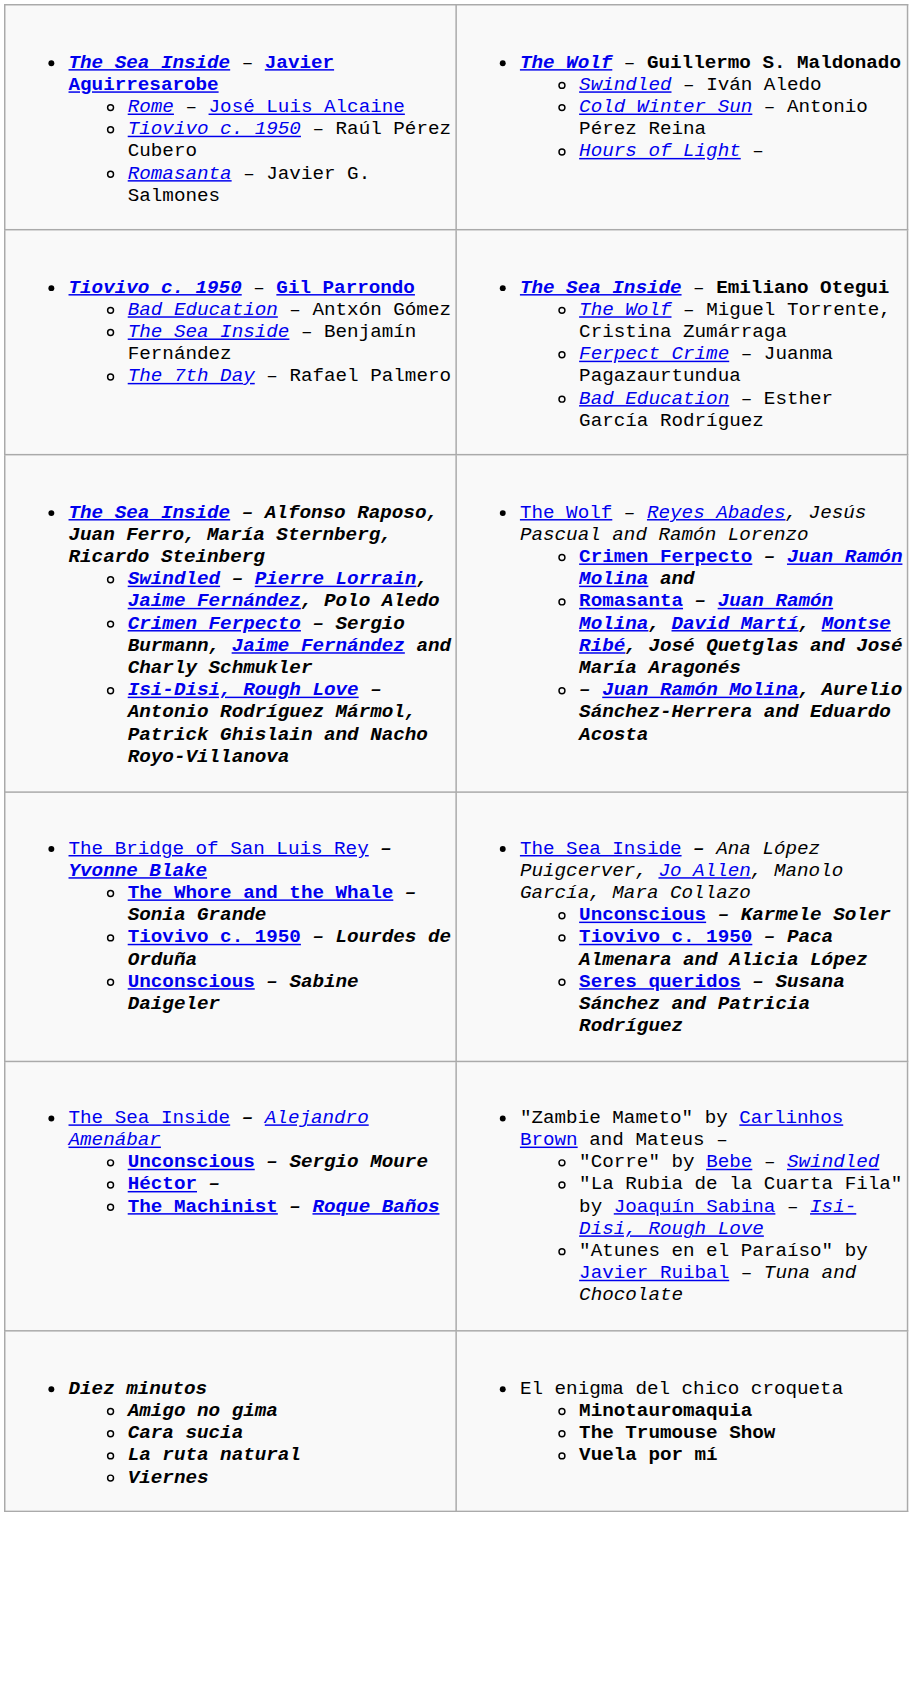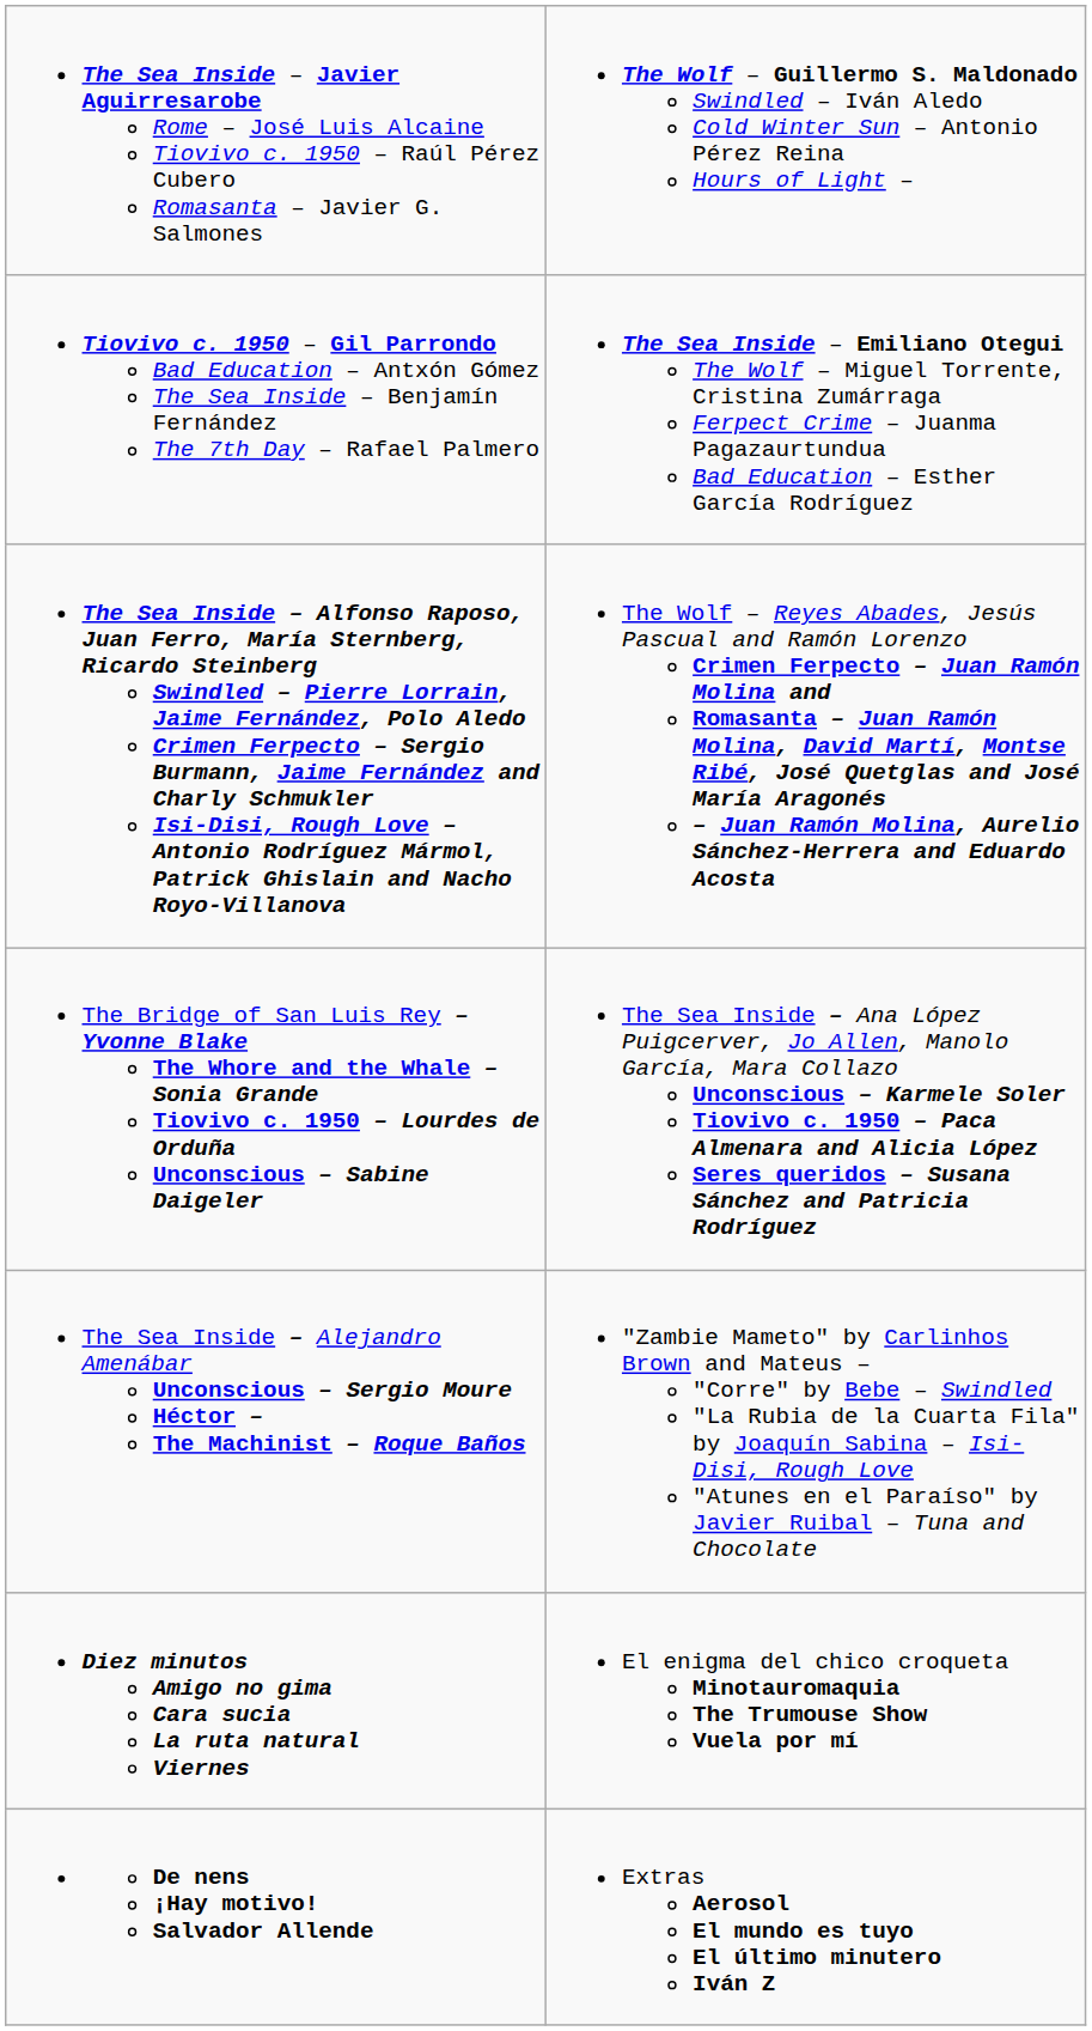 <table class=wikitable style="width=100%">
 <tr>
 <td style="vertical-align:top;" width="50%"><br><ul><li><strong><em><a href='#'>The Sea Inside</a></em></strong> – <strong><a href='#'>Javier Aguirresarobe</a></strong><ul><li><em><a href='#'>Rome</a></em> – <a href='#'>José Luis Alcaine</a></li><li><em><a href='#'>Tiovivo c. 1950</a></em> – Raúl Pérez Cubero</li><li><em><a href='#'>Romasanta</a></em> – Javier G. Salmones</li></ul></li></ul></td>
 <td style="vertical-align:top;" width="50%"><br><ul><li><strong><em><a href='#'>The Wolf</a></em></strong> – <strong>Guillermo S. Maldonado</strong><ul><li><em><a href='#'>Swindled</a></em> – Iván Aledo</li><li><em><a href='#'>Cold Winter Sun</a></em> – Antonio Pérez Reina</li><li><em><a href='#'>Hours of Light</a></em> – </li></ul></li></ul></td>
 </tr>
 <tr>
 <td style="vertical-align:top;" width="50%"><br><ul><li><strong><em><a href='#'>Tiovivo c. 1950</a></em></strong> – <strong><a href='#'>Gil Parrondo</a></strong><ul><li><em><a href='#'>Bad Education</a></em> – Antxón Gómez</li><li><em><a href='#'>The Sea Inside</a></em> – Benjamín Fernández</li><li><em><a href='#'>The 7th Day</a></em> – Rafael Palmero</li></ul></li></ul></td>
 <td style="vertical-align:top;" width="50%"><br><ul><li><strong><em><a href='#'>The Sea Inside</a></em></strong> – <strong>Emiliano Otegui</strong><ul><li><em><a href='#'>The Wolf</a></em> – Miguel Torrente, Cristina Zumárraga</li><li><em><a href='#'>Ferpect Crime</a></em> – Juanma Pagazaurtundua</li><li><em><a href='#'>Bad Education</a></em> – Esther García Rodríguez</li></ul></li></ul></td>
 </tr>
 <tr>
 <td style="vertical-align:top;" width="50%"><br><ul><li><strong><em><a href='#'>The Sea Inside</a><em> – Alfonso Raposo, Juan Ferro, María Sternberg, Ricardo Steinberg<strong><ul><li></em><a href='#'>Swindled</a><em> – <a href='#'>Pierre Lorrain</a>, <a href='#'>Jaime Fernández</a>, Polo Aledo</li><li></em><a href='#'>Crimen Ferpecto</a><em> – Sergio Burmann, <a href='#'>Jaime Fernández</a> and Charly Schmukler</li><li></em><a href='#'>Isi-Disi, Rough Love</a><em> – Antonio Rodríguez Mármol, Patrick Ghislain and Nacho Royo-Villanova</li></ul></li></ul></td>
 <td style="vertical-align:top;" width="50%"><br><ul><li></strong> </em><a href='#'>The Wolf</a><em> – <a href='#'>Reyes Abades</a>, Jesús Pascual and Ramón Lorenzo<strong><ul><li></em><a href='#'>Crimen Ferpecto</a><em> – <a href='#'>Juan Ramón Molina</a> and </li><li></em><a href='#'>Romasanta</a><em> – <a href='#'>Juan Ramón Molina</a>, <a href='#'>David Martí</a>, <a href='#'>Montse Ribé</a>, José Quetglas and José María Aragonés</li><li></em><em> – <a href='#'>Juan Ramón Molina</a>, Aurelio Sánchez-Herrera and Eduardo Acosta</li></ul></li></ul></td>
 </tr>
 <tr>
 <td style="vertical-align:top;" width="50%"><br><ul><li></em></strong><a href='#'>The Bridge of San Luis Rey</a><strong><em> – <a href='#'>Yvonne Blake</a><ul><li></em><a href='#'>The Whore and the Whale</a><em> – Sonia Grande</li><li></em><a href='#'>Tiovivo c. 1950</a><em> – Lourdes de Orduña</li><li></em><a href='#'>Unconscious</a><em> – Sabine Daigeler</li></ul></li></ul></td>
 <td style="vertical-align:top;" width="50%"><br><ul><li></em></strong><a href='#'>The Sea Inside</a><strong><em> – </strong>Ana López Puigcerver, <a href='#'>Jo Allen</a>, Manolo García, Mara Collazo<strong><ul><li></em><a href='#'>Unconscious</a><em> – Karmele Soler</li><li></em><a href='#'>Tiovivo c. 1950</a><em> – Paca Almenara and Alicia López</li><li></em><a href='#'>Seres queridos</a><em> – Susana Sánchez and Patricia Rodríguez</li></ul></li></ul></td>
 </tr>
 <tr>
 <td style="vertical-align:top;" width="50%"><br><ul><li></em></strong><a href='#'>The Sea Inside</a><strong><em> – </strong><a href='#'>Alejandro Amenábar</a><strong><ul><li></em><a href='#'>Unconscious</a><em> – Sergio Moure</li><li></em><a href='#'>Héctor</a><em> – </li><li></em><a href='#'>The Machinist</a><em> – <a href='#'>Roque Baños</a></li></ul></li></ul></td>
 <td style="vertical-align:top;" width="50%"><br><ul><li></strong> "Zambie Mameto" by <a href='#'>Carlinhos Brown</a> and Mateus – </em></em></strong><ul><li>"Corre" by <a href='#'>Bebe</a> – <em><a href='#'>Swindled</a></em></li><li>"La Rubia de la Cuarta Fila" by <a href='#'>Joaquín Sabina</a> – <em><a href='#'>Isi-Disi, Rough Love</a></em></li><li>"Atunes en el Paraíso" by <a href='#'>Javier Ruibal</a> – <em>Tuna and Chocolate</em></li></ul></li></ul></td>
 </tr>
 <tr>
 <td style="vertical-align:top;" width="50%"><br><ul><li><strong> <em>Diez minutos<strong><em><ul><li></em>Amigo no gima<em></li><li></em>Cara sucia<em></li><li></em>La ruta natural<em></li><li></em>Viernes<em></li></ul></li></ul></td>
 <td style="vertical-align:top;" width="50%"><br><ul><li></em></strong>El enigma del chico croqueta<strong><em><ul><li></em>Minotauromaquia<em></li><li></em>The Trumouse Show<em></li><li></em>Vuela por mí<em></li></ul></li></ul></td>
 </tr>
+<tr>
+<td style="vertical-align:top;" width="50%"><br><ul><li></em></strong><strong><em><ul><li></em>De nens<em></li><li></em>¡Hay motivo!<em></li><li></em>Salvador Allende<em></li></ul></li></ul></td>
+<td style="vertical-align:top;" width="50%"><br><ul><li></em></strong>Extras<strong><em><ul><li></em>Aerosol<em></li><li></em>El mundo es tuyo<em></li><li></em>El último minutero<em></li><li></em>Iván Z <em></li></ul></li></ul></td>
+</tr>
 </table>
